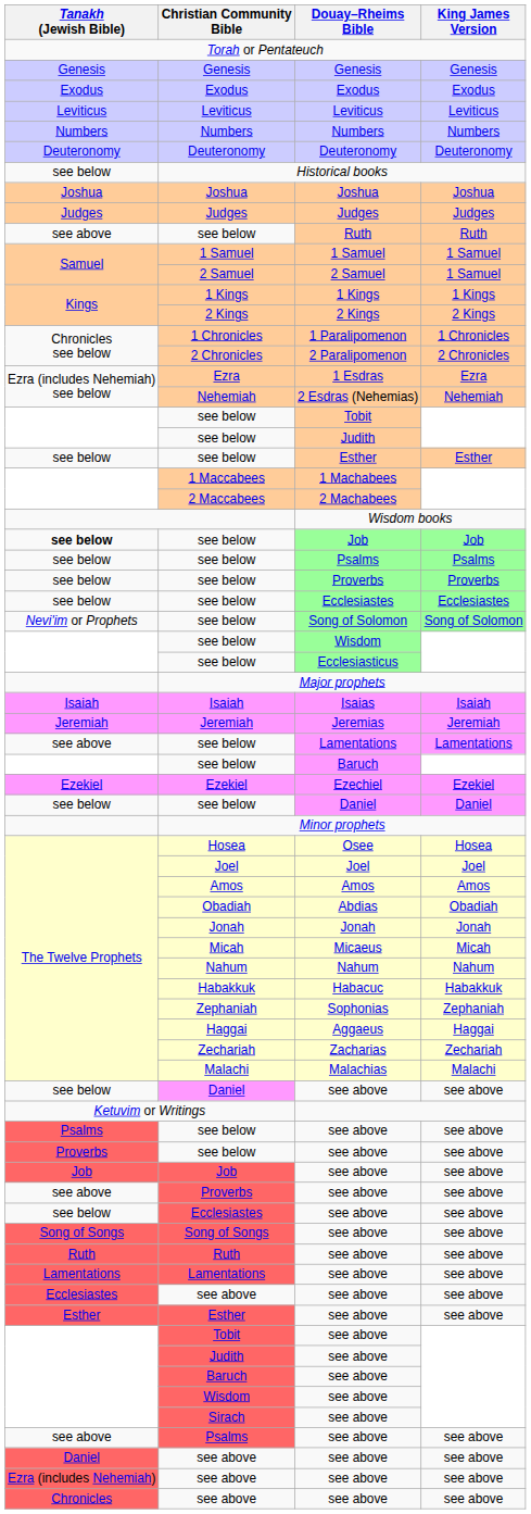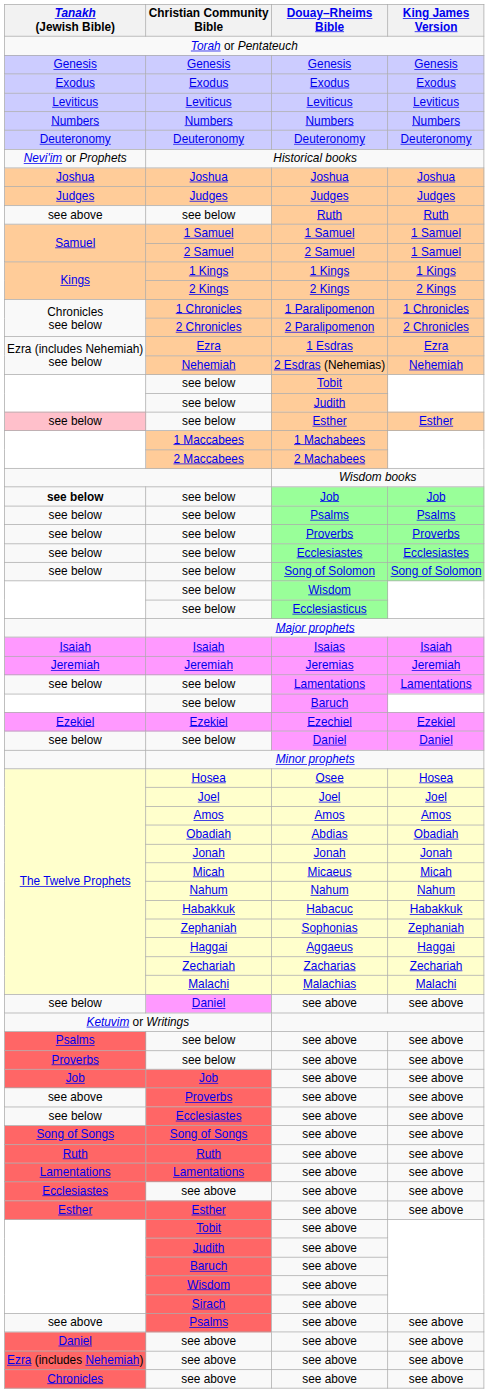 <table class="wikitable">
 <tr align="center">
 <th><em><a href='#'>Tanakh</a></em><br> (Jewish Bible)</th>
 <th>Christian Community <br> Bible</th>
 <th><a href='#'> Douay–Rheims <br> Bible</a></th>
 <th><a href='#'> King James <br> Version</a></th>
 </tr>
 <tr align="center">
 <td colspan="4" rowspan="1"><em><a href='#'>Torah</a></em> or <em>Pentateuch</em></td>
 </tr>
 <tr align="center">
 <td align="center" bgcolor="#ccccff"><a href='#'>Genesis</a></td>
 <td align="center" bgcolor="#ccccff"><a href='#'>Genesis</a></td>
 <td align="center" bgcolor="#ccccff"><a href='#'>Genesis</a></td>
 <td align="center" bgcolor="#ccccff"><a href='#'>Genesis</a></td>
 </tr>
 <tr align="center">
 <td align="center" bgcolor="#ccccff"><a href='#'>Exodus</a></td>
 <td align="center" bgcolor="#ccccff"><a href='#'>Exodus</a></td>
 <td align="center" bgcolor="#ccccff"><a href='#'>Exodus</a></td>
 <td align="center" bgcolor="#ccccff"><a href='#'>Exodus</a></td>
 </tr>
 <tr align="center">
 <td align="center" bgcolor="#ccccff"><a href='#'>Leviticus</a></td>
 <td align="center" bgcolor="#ccccff"><a href='#'>Leviticus</a></td>
 <td align="center" bgcolor="#ccccff"><a href='#'>Leviticus</a></td>
 <td align="center" bgcolor="#ccccff"><a href='#'>Leviticus</a></td>
 </tr>
 <tr align="center">
 <td align="center" bgcolor="#ccccff"><a href='#'>Numbers</a></td>
 <td align="center" bgcolor="#ccccff"><a href='#'>Numbers</a></td>
 <td align="center" bgcolor="#ccccff"><a href='#'>Numbers</a></td>
 <td align="center" bgcolor="#ccccff"><a href='#'>Numbers</a></td>
 </tr>
 <tr align="center">
 <td align="center" bgcolor="#ccccff" valign="top"><a href='#'>Deuteronomy</a></td>
 <td align="center" bgcolor="#ccccff" valign="top"><a href='#'>Deuteronomy</a></td>
 <td align="center" bgcolor="#ccccff" valign="top"><a href='#'>Deuteronomy</a></td>
 <td align="center" bgcolor="#ccccff" valign="top"><a href='#'>Deuteronomy</a></td>
 </tr>
 <tr align="center">
-<td align="center">see below</td>
+<td align="center"><em><a href='#'>Nevi'im</a></em> or <em>Prophets</em></td>
 <td align="center" colspan="3"><div><em>Historical books</em></div></td>
 </tr>
 <tr align="center">
 <td align="center" bgcolor="#ffcc99"><a href='#'>Joshua</a></td>
 <td align="center" bgcolor="#ffcc99"><a href='#'>Joshua</a></td>
 <td align="center" bgcolor="#ffcc99"><a href='#'>Joshua</a></td>
 <td align="center" bgcolor="#ffcc99"><a href='#'>Joshua</a></td>
 </tr>
 <tr align="center">
 <td align="center" bgcolor="#ffcc99"><a href='#'>Judges</a></td>
 <td align="center" bgcolor="#ffcc99"><a href='#'>Judges</a></td>
 <td align="center" bgcolor="#ffcc99"><a href='#'>Judges</a></td>
 <td align="center" bgcolor="#ffcc99"><a href='#'>Judges</a></td>
 </tr>
 <tr align="center">
 <td align="center">see above</td>
 <td align="center">see below</td>
 <td align="center" bgcolor="#ffcc99"><a href='#'>Ruth</a></td>
 <td align="center" bgcolor="#ffcc99"><a href='#'>Ruth</a></td>
 </tr>
 <tr align="center">
 <td rowspan="2" align="center" bgcolor="#ffcc99"><a href='#'>Samuel</a></td>
 <td align="center" bgcolor="#ffcc99"><a href='#'>1 Samuel</a></td>
 <td align="center" bgcolor="#ffcc99"><a href='#'>1 Samuel</a></td>
 <td align="center" bgcolor="#ffcc99"><a href='#'>1 Samuel</a></td>
 </tr>
 <tr align="center">
 <td align="center" bgcolor="#ffcc99"><a href='#'>2 Samuel</a></td>
 <td align="center" bgcolor="#ffcc99"><a href='#'>2 Samuel</a></td>
 <td align="center" bgcolor="#ffcc99"><a href='#'>1 Samuel</a></td>
 </tr>
 <tr align="center">
 <td rowspan="2" align="center" bgcolor="#ffcc99"><a href='#'>Kings</a></td>
 <td align="center" bgcolor="#ffcc99"><a href='#'>1 Kings</a></td>
 <td align="center" bgcolor="#ffcc99"><a href='#'>1 Kings</a></td>
 <td align="center" bgcolor="#ffcc99"><a href='#'>1 Kings</a></td>
 </tr>
 <tr align="center">
 <td align="center" bgcolor="#ffcc99"><a href='#'>2 Kings</a></td>
 <td align="center" bgcolor="#ffcc99"><a href='#'>2 Kings</a></td>
 <td align="center" bgcolor="#ffcc99"><a href='#'>2 Kings</a></td>
 </tr>
 <tr align="center">
 <td rowspan="2" align="center">Chronicles<br>see below</td>
 <td align="center" bgcolor="#ffcc99"><a href='#'>1 Chronicles</a></td>
 <td align="center" bgcolor="#ffcc99"><a href='#'>1 Paralipomenon</a></td>
 <td align="center" bgcolor="#ffcc99"><a href='#'>1 Chronicles</a></td>
 </tr>
 <tr align="center">
 <td align="center" bgcolor="#ffcc99"><a href='#'>2 Chronicles</a></td>
 <td align="center" bgcolor="#ffcc99"><a href='#'>2 Paralipomenon</a></td>
 <td align="center" bgcolor="#ffcc99"><a href='#'>2 Chronicles</a></td>
 </tr>
 <tr align="center">
 <td rowspan="2" align="center">Ezra (includes Nehemiah)<br>see below</td>
 <td align="center" bgcolor="#ffcc99"><a href='#'>Ezra</a></td>
 <td align="center" bgcolor="#ffcc99"><a href='#'>1 Esdras</a></td>
 <td align="center" bgcolor="#ffcc99"><a href='#'>Ezra</a></td>
 </tr>
 <tr align="center">
 <td align="center" bgcolor="#ffcc99"><a href='#'>Nehemiah</a></td>
 <td align="center" bgcolor="#ffcc99"><a href='#'>2 Esdras</a> (Nehemias)</td>
 <td align="center" bgcolor="#ffcc99"><a href='#'>Nehemiah</a></td>
 </tr>
 <tr align="center">
 <td rowspan="2" bgcolor="#ffffff"></td>
 <td align="center">see below</td>
 <td align="center" bgcolor="#ffcc99"><a href='#'>Tobit</a></td>
 <td rowspan="2" bgcolor="#ffffff"></td>
 </tr>
 <tr align="center">
 <td align="center">see below</td>
 <td align="center" bgcolor="#ffcc99"><a href='#'>Judith</a></td>
 </tr>
 <tr align="center">
-<td align="center">see below</td>
+<td align="center" style="background: pink;">see below</td>
 <td align="center">see below</td>
 <td align="center" bgcolor="#ffcc99"><a href='#'>Esther</a></td>
 <td align="center" bgcolor="#ffcc99"><a href='#'>Esther</a></td>
 </tr>
 <tr align="center">
 <td rowspan="2" bgcolor="#ffffff"></td>
 <td align="center" bgcolor="#ffcc99"><a href='#'>1 Maccabees</a></td>
 <td align="center" bgcolor="#ffcc99"><a href='#'>1 Machabees</a></td>
 <td rowspan="2" bgcolor="#ffffff"></td>
 </tr>
 <tr align="center">
 <td align="center" bgcolor="#ffcc99"><a href='#'>2 Maccabees</a></td>
 <td align="center" bgcolor="#ffcc99"><a href='#'>2 Machabees</a></td>
 </tr>
 <tr align="center">
 <td colspan="2"></td>
 <td colspan="2" align="center"><em>Wisdom books</em><br></td>
 </tr>
 <tr align="center">
 <td align="center"><strong>see below</strong></td>
 <td align="center">see below</td>
 <td align="center" bgcolor="#99ff99"><a href='#'>Job</a></td>
 <td align="center" bgcolor="#99ff99"><a href='#'>Job</a></td>
 </tr>
 <tr align="center">
 <td align="center">see below</td>
 <td align="center">see below</td>
 <td align="center" bgcolor="#99ff99"><a href='#'>Psalms</a></td>
 <td align="center" bgcolor="#99ff99"><a href='#'>Psalms</a></td>
 </tr>
 <tr align="center">
 <td align="center">see below</td>
 <td align="center">see below</td>
 <td align="center" bgcolor="#99ff99"><a href='#'>Proverbs</a></td>
 <td align="center" bgcolor="#99ff99"><a href='#'>Proverbs</a></td>
 </tr>
 <tr align="center">
 <td align="center">see below</td>
 <td align="center">see below</td>
 <td align="center" bgcolor="#99ff99"><a href='#'>Ecclesiastes</a></td>
 <td align="center" bgcolor="#99ff99"><a href='#'>Ecclesiastes</a></td>
 </tr>
 <tr align="center">
-<td align="center"><em><a href='#'>Nevi'im</a></em> or <em>Prophets</em></td>
+<td align="center">see below</td>
 <td align="center">see below</td>
 <td align="center" bgcolor="#99ff99"><a href='#'>Song of Solomon</a></td>
 <td align="center" bgcolor="#99ff99"><a href='#'>Song of Solomon</a></td>
 </tr>
 <tr align="center">
 <td rowspan="2" bgcolor="#ffffff"></td>
 <td align="center">see below</td>
 <td align="center" bgcolor="#99ff99"><a href='#'>Wisdom</a></td>
 <td rowspan="2" bgcolor="#ffffff"></td>
 </tr>
 <tr align="center">
 <td align="center">see below</td>
 <td align="center" bgcolor="#99ff99"><a href='#'>Ecclesiasticus</a></td>
 </tr>
 <tr align="center">
 <td></td>
 <td colspan="3" rowspan="1"><em><a href='#'>Major prophets</a></em></td>
 </tr>
 <tr align="center">
 <td align="center" bgcolor="#ff99ff" valign="top"><a href='#'>Isaiah</a></td>
 <td align="center" bgcolor="#ff99ff" valign="top"><a href='#'>Isaiah</a></td>
 <td align="center" bgcolor="#ff99ff" valign="top"><a href='#'>Isaias</a></td>
 <td align="center" bgcolor="#ff99ff" valign="top"><a href='#'>Isaiah</a></td>
 </tr>
 <tr align="center">
 <td align="center" bgcolor="#ff99ff"><a href='#'>Jeremiah</a></td>
 <td align="center" bgcolor="#ff99ff"><a href='#'>Jeremiah</a></td>
 <td align="center" bgcolor="#ff99ff"><a href='#'>Jeremias</a></td>
 <td align="center" bgcolor="#ff99ff"><a href='#'>Jeremiah</a></td>
 </tr>
 <tr align="center">
-<td align="center">see above</td>
+<td align="center">see below</td>
 <td align="center">see below</td>
 <td align="center" bgcolor="#ff99ff"><a href='#'>Lamentations</a></td>
 <td align="center" bgcolor="#ff99ff"><a href='#'>Lamentations</a></td>
 </tr>
 <tr align="center">
 <td align="center"  bgcolor="#ffffff"></td>
 <td align="center">see below</td>
 <td align="center" bgcolor="#ff99ff"><a href='#'>Baruch</a></td>
 <td align="center"  bgcolor="#ffffff"></td>
 </tr>
 <tr align="center">
 <td bgcolor="#ff99ff"><a href='#'>Ezekiel</a></td>
 <td bgcolor="#ff99ff"><a href='#'>Ezekiel</a></td>
 <td bgcolor="#ff99ff"><a href='#'>Ezechiel</a></td>
 <td bgcolor="#ff99ff"><a href='#'>Ezekiel</a></td>
 </tr>
 <tr align="center">
 <td align="center">see below</td>
 <td align="center">see below</td>
 <td bgcolor="#ff99ff"><a href='#'>Daniel</a></td>
 <td bgcolor="#ff99ff"><a href='#'>Daniel</a></td>
 </tr>
 <tr align="center">
 <td></td>
 <td colspan="3" rowspan="1"><em><a href='#'>Minor prophets</a></em></td>
 </tr>
 <tr align="center">
 <td bgcolor="#ffffcc" rowspan="12" colspan="1"><a href='#'>The Twelve Prophets</a></td>
 <td bgcolor="#ffffcc"><a href='#'>Hosea</a></td>
 <td bgcolor="#ffffcc"><a href='#'>Osee</a></td>
 <td bgcolor="#ffffcc"><a href='#'>Hosea</a></td>
 </tr>
 <tr align="center">
 <td bgcolor="#ffffcc"><a href='#'>Joel</a></td>
 <td bgcolor="#ffffcc"><a href='#'>Joel</a></td>
 <td bgcolor="#ffffcc"><a href='#'>Joel</a></td>
 </tr>
 <tr align="center">
 <td bgcolor="#ffffcc"><a href='#'>Amos</a></td>
 <td bgcolor="#ffffcc"><a href='#'>Amos</a></td>
 <td bgcolor="#ffffcc"><a href='#'>Amos</a></td>
 </tr>
 <tr align="center">
 <td bgcolor="#ffffcc"><a href='#'>Obadiah</a></td>
 <td bgcolor="#ffffcc"><a href='#'>Abdias</a></td>
 <td bgcolor="#ffffcc"><a href='#'>Obadiah</a></td>
 </tr>
 <tr align="center">
 <td bgcolor="#ffffcc"><a href='#'>Jonah</a></td>
 <td bgcolor="#ffffcc"><a href='#'>Jonah</a></td>
 <td bgcolor="#ffffcc"><a href='#'>Jonah</a></td>
 </tr>
 <tr align="center">
 <td bgcolor="#ffffcc"><a href='#'>Micah</a></td>
 <td bgcolor="#ffffcc"><a href='#'>Micaeus</a></td>
 <td bgcolor="#ffffcc"><a href='#'>Micah</a></td>
 </tr>
 <tr align="center">
 <td bgcolor="#ffffcc"><a href='#'>Nahum</a></td>
 <td bgcolor="#ffffcc"><a href='#'>Nahum</a></td>
 <td bgcolor="#ffffcc"><a href='#'>Nahum</a></td>
 </tr>
 <tr align="center">
 <td bgcolor="#ffffcc"><a href='#'>Habakkuk</a></td>
 <td bgcolor="#ffffcc"><a href='#'>Habacuc</a></td>
 <td bgcolor="#ffffcc"><a href='#'>Habakkuk</a></td>
 </tr>
 <tr align="center">
 <td bgcolor="#ffffcc"><a href='#'>Zephaniah</a></td>
 <td bgcolor="#ffffcc"><a href='#'>Sophonias</a></td>
 <td bgcolor="#ffffcc"><a href='#'>Zephaniah</a></td>
 </tr>
 <tr align="center">
 <td bgcolor="#ffffcc"><a href='#'>Haggai</a></td>
 <td bgcolor="#ffffcc"><a href='#'>Aggaeus</a></td>
 <td bgcolor="#ffffcc"><a href='#'>Haggai</a></td>
 </tr>
 <tr align="center">
 <td bgcolor="#ffffcc"><a href='#'>Zechariah</a></td>
 <td bgcolor="#ffffcc"><a href='#'>Zacharias</a></td>
 <td bgcolor="#ffffcc"><a href='#'>Zechariah</a></td>
 </tr>
 <tr align="center">
 <td bgcolor="#ffffcc"><a href='#'>Malachi</a></td>
 <td bgcolor="#ffffcc"><a href='#'>Malachias</a></td>
 <td bgcolor="#ffffcc"><a href='#'>Malachi</a></td>
 </tr>
 <tr align="center">
 <td align="center">see below</td>
 <td bgcolor="#ff99ff"><a href='#'>Daniel</a></td>
 <td align="center">see above</td>
 <td align="center">see above</td>
 </tr>
 <tr align="center">
 <td colspan="2"><em><a href='#'>Ketuvim</a></em> or <em>Writings</em></td>
 <td colspan="2"></td>
 </tr>
 <tr align="center">
 <td bgcolor="#ff6666"><a href='#'>Psalms</a></td>
 <td align="center">see below</td>
 <td align="center">see above</td>
 <td align="center">see above</td>
 </tr>
 <tr align="center">
 <td bgcolor="#ff6666"><a href='#'>Proverbs</a></td>
 <td align="center">see below</td>
 <td align="center">see above</td>
 <td align="center">see above</td>
 </tr>
 <tr align="center">
 <td bgcolor="#ff6666"><a href='#'>Job</a></td>
 <td bgcolor="#ff6666"><a href='#'>Job</a></td>
 <td align="center">see above</td>
 <td align="center">see above</td>
 </tr>
 <tr align="center">
 <td align="center">see above</td>
 <td bgcolor="#ff6666"><a href='#'>Proverbs</a></td>
 <td align="center">see above</td>
 <td align="center">see above</td>
 </tr>
 <tr align="center">
 <td align="center">see below</td>
 <td align="center" bgcolor="#ff6666"><a href='#'>Ecclesiastes</a></td>
 <td align="center">see above</td>
 <td align="center">see above</td>
 </tr>
 <tr align="center">
 <td bgcolor="#ff6666"><a href='#'>Song of Songs</a></td>
 <td bgcolor="#ff6666"><a href='#'>Song of Songs</a></td>
 <td align="center">see above</td>
 <td align="center">see above</td>
 </tr>
 <tr align="center">
 <td bgcolor="#ff6666"><a href='#'>Ruth</a></td>
 <td bgcolor="#ff6666"><a href='#'>Ruth</a></td>
 <td align="center">see above</td>
 <td align="center">see above</td>
 </tr>
 <tr align="center">
 <td bgcolor="#ff6666"><a href='#'>Lamentations</a></td>
 <td bgcolor="#ff6666"><a href='#'>Lamentations</a></td>
 <td align="center">see above</td>
 <td align="center">see above</td>
 </tr>
 <tr align="center">
 <td bgcolor="#ff6666"><a href='#'>Ecclesiastes</a></td>
 <td align="center">see above</td>
 <td align="center">see above</td>
 <td align="center">see above</td>
 </tr>
 <tr align="center">
 <td bgcolor="#ff6666"><a href='#'>Esther</a></td>
 <td bgcolor="#ff6666"><a href='#'>Esther</a></td>
 <td align="center">see above</td>
 <td align="center">see above</td>
 </tr>
 <tr align="center">
 <td rowspan="5" bgcolor="#ffffff"></td>
 <td align="center" bgcolor="#ff6666"><a href='#'>Tobit</a></td>
 <td align="center">see above</td>
 <td rowspan="5" bgcolor="#ffffff"></td>
 </tr>
 <tr align="center">
 <td align="center" bgcolor="#ff6666"><a href='#'>Judith</a></td>
 <td align="center">see above</td>
 </tr>
 <tr align="center">
 <td align="center" bgcolor="#ff6666"><a href='#'>Baruch</a></td>
 <td align="center">see above</td>
 </tr>
 <tr align="center">
 <td align="center" bgcolor="#ff6666"><a href='#'>Wisdom</a></td>
 <td align="center">see above</td>
 </tr>
 <tr align="center">
 <td align="center" bgcolor="#ff6666"><a href='#'>Sirach</a></td>
 <td align="center">see above</td>
 </tr>
 <tr align="center">
 <td align="center">see above</td>
 <td bgcolor="#ff6666"><a href='#'>Psalms</a></td>
 <td align="center">see above</td>
 <td align="center">see above</td>
 </tr>
 <tr align="center">
 <td bgcolor="#ff6666"><a href='#'>Daniel</a></td>
 <td align="center">see above</td>
 <td align="center">see above</td>
 <td align="center">see above</td>
 </tr>
 <tr align="center">
 <td bgcolor="#ff6666"><a href='#'>Ezra</a> (includes <a href='#'>Nehemiah</a>)</td>
 <td align="center">see above</td>
 <td align="center">see above</td>
 <td align="center">see above</td>
 </tr>
 <tr align="center">
 <td bgcolor="#ff6666"><a href='#'>Chronicles</a></td>
 <td align="center">see above</td>
 <td align="center">see above</td>
 <td align="center">see above</td>
 </tr>
 </table>
